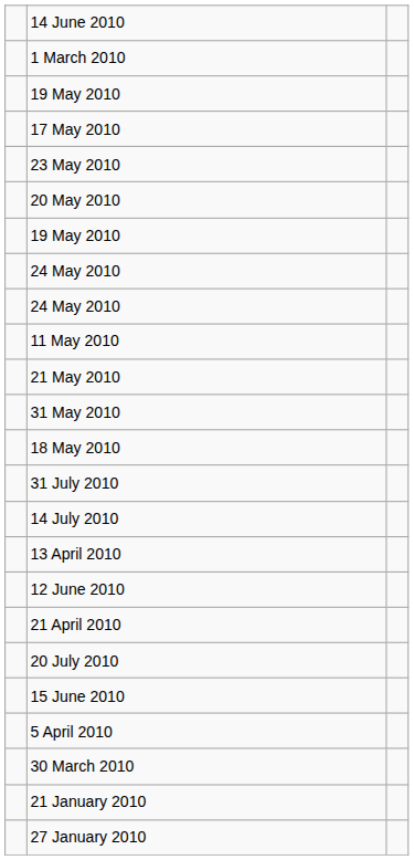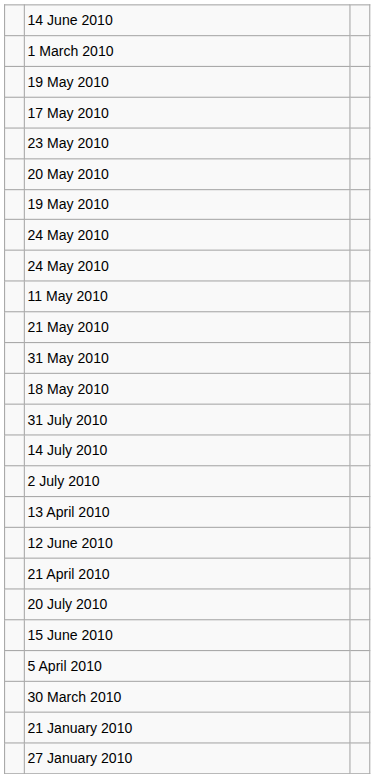 <table class="wikitable" style="font-size: 80%; float: left; width: 26em; margin-right: 1em; height: 700px">
 <tr>
 <td></td>
 <td>14 June 2010</td>
 <td></td>
 </tr>
 <tr>
 <td></td>
 <td>1 March 2010</td>
 <td></td>
 </tr>
 <tr>
 <td></td>
 <td>19 May 2010</td>
 <td></td>
 </tr>
 <tr>
 <td></td>
 <td>17 May 2010</td>
 <td></td>
 </tr>
 <tr>
 <td></td>
 <td>23 May 2010</td>
 <td></td>
 </tr>
 <tr>
 <td></td>
 <td>20 May 2010</td>
 <td></td>
 </tr>
 <tr>
 <td></td>
 <td>19 May 2010</td>
 <td></td>
 </tr>
 <tr>
 <td></td>
 <td>24 May 2010</td>
 <td></td>
 </tr>
 <tr>
 <td></td>
 <td>24 May 2010</td>
 <td></td>
 </tr>
 <tr>
 <td></td>
 <td>11 May 2010</td>
 <td></td>
 </tr>
 <tr>
 <td></td>
 <td>21 May 2010</td>
 <td></td>
 </tr>
 <tr>
 <td></td>
 <td>31 May 2010</td>
 <td></td>
 </tr>
 <tr>
 <td></td>
 <td>18 May 2010</td>
 <td></td>
 </tr>
 <tr>
 <td></td>
 <td>31 July 2010</td>
 <td></td>
 </tr>
 <tr>
 <td></td>
 <td>14 July 2010</td>
 <td></td>
 </tr>
 <tr>
 <td></td>
+<td>2 July 2010</td>
+<td></td>
+</tr>
+<tr>
+<td></td>
 <td>13 April 2010</td>
 <td></td>
 </tr>
 <tr>
 <td></td>
 <td>12 June 2010</td>
 <td></td>
 </tr>
 <tr>
 <td></td>
 <td>21 April 2010</td>
 <td></td>
 </tr>
 <tr>
 <td></td>
 <td>20 July 2010</td>
 <td></td>
 </tr>
 <tr>
 <td></td>
 <td>15 June 2010</td>
 <td></td>
 </tr>
 <tr>
 <td></td>
 <td>5 April 2010</td>
 <td></td>
 </tr>
 <tr>
 <td></td>
 <td>30 March 2010</td>
 <td></td>
 </tr>
 <tr>
 <td></td>
 <td>21 January 2010</td>
 <td></td>
 </tr>
 <tr>
 <td></td>
 <td>27 January 2010</td>
 <td></td>
 </tr>
 </table>
